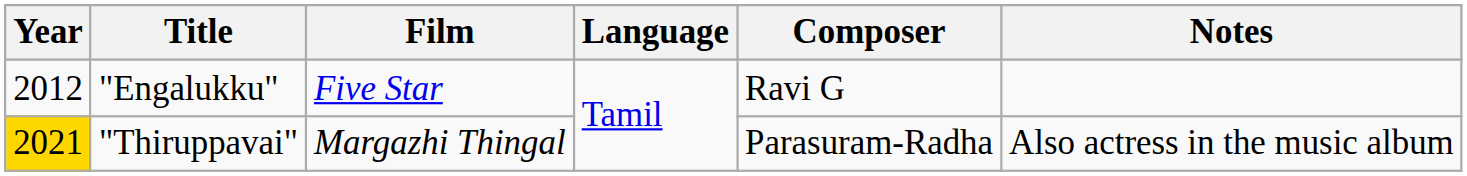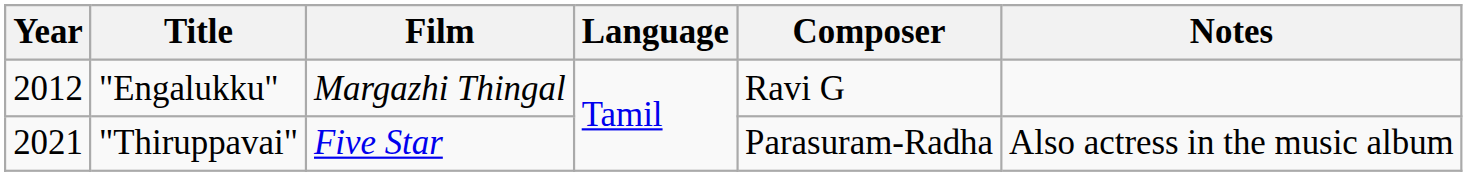 <table class="wikitable">
 <tr style="background:#ccc; text-align:center;">
 <th>Year</th>
 <th>Title</th>
 <th>Film</th>
 <th>Language</th>
 <th>Composer</th>
 <th>Notes</th>
 </tr>
 <tr>
 <td>2012</td>
 <td>"Engalukku"</td>
-<td><em><a href='#'>Five Star</a></em></td>
+<td><em>Margazhi Thingal</em></td>
 <td rowspan="2"><a href='#'>Tamil</a></td>
 <td>Ravi G</td>
 <td></td>
 </tr>
 <tr>
-<td style="background: gold;">2021</td>
+<td>2021</td>
 <td>"Thiruppavai"</td>
-<td><em>Margazhi Thingal</em></td>
+<td><em><a href='#'>Five Star</a></em></td>
 <td>Parasuram-Radha</td>
 <td>Also actress in the music album</td>
 </tr>
 </table>
